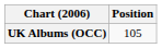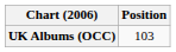 <table class="wikitable plainrowheaders" style="text-align:center">
 <tr>
 <th scope="col">Chart (2006)</th>
 <th scope="col">Position</th>
 </tr>
 <tr>
 <th scope="row">UK Albums (OCC)</th>
-<td>105</td>
+<td>103</td>
 </tr>
 </table>
